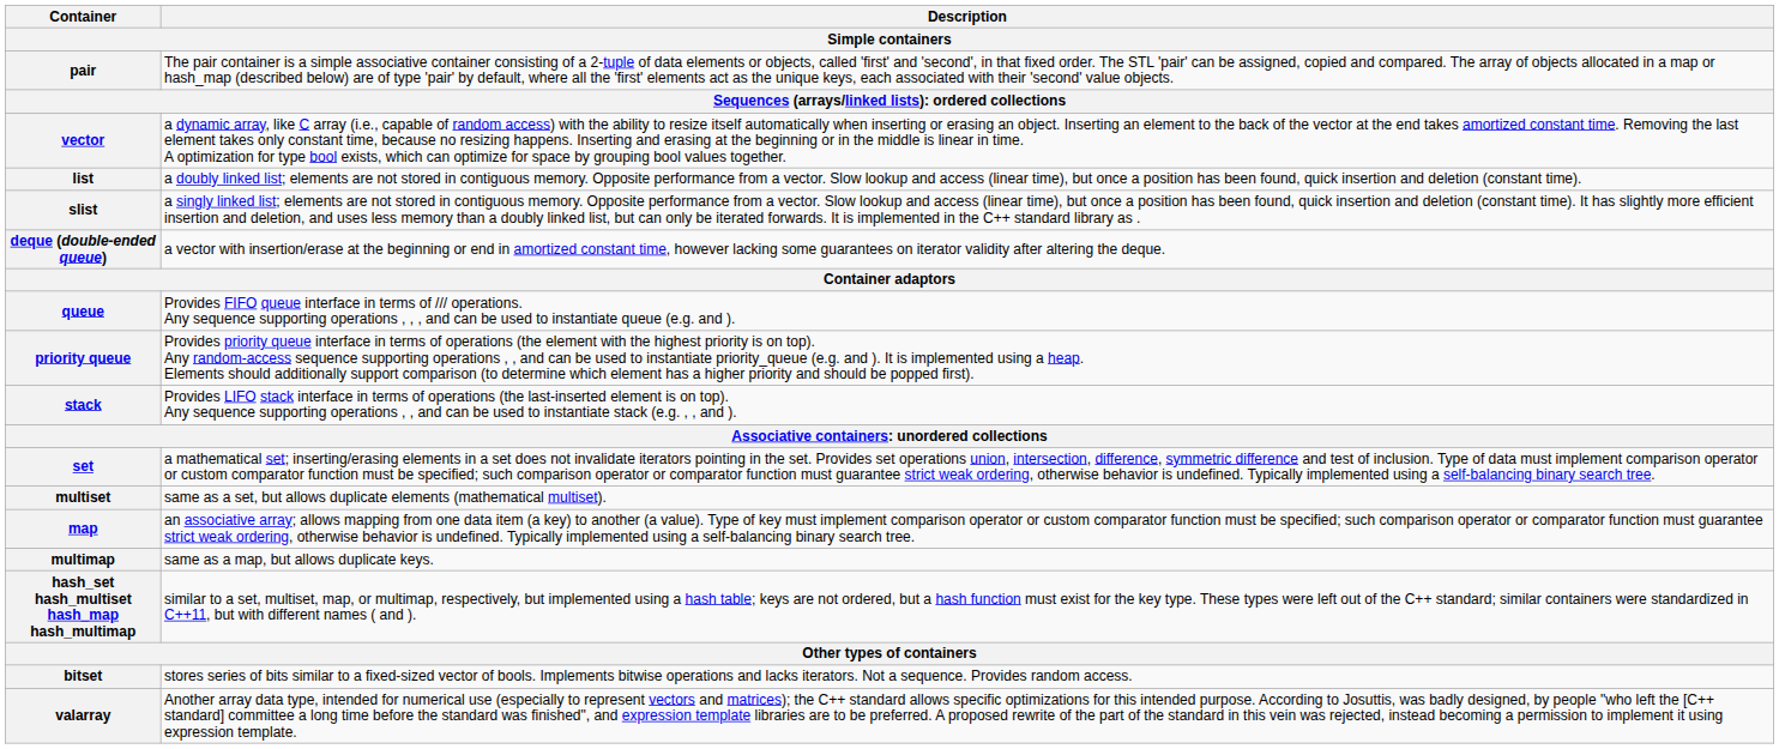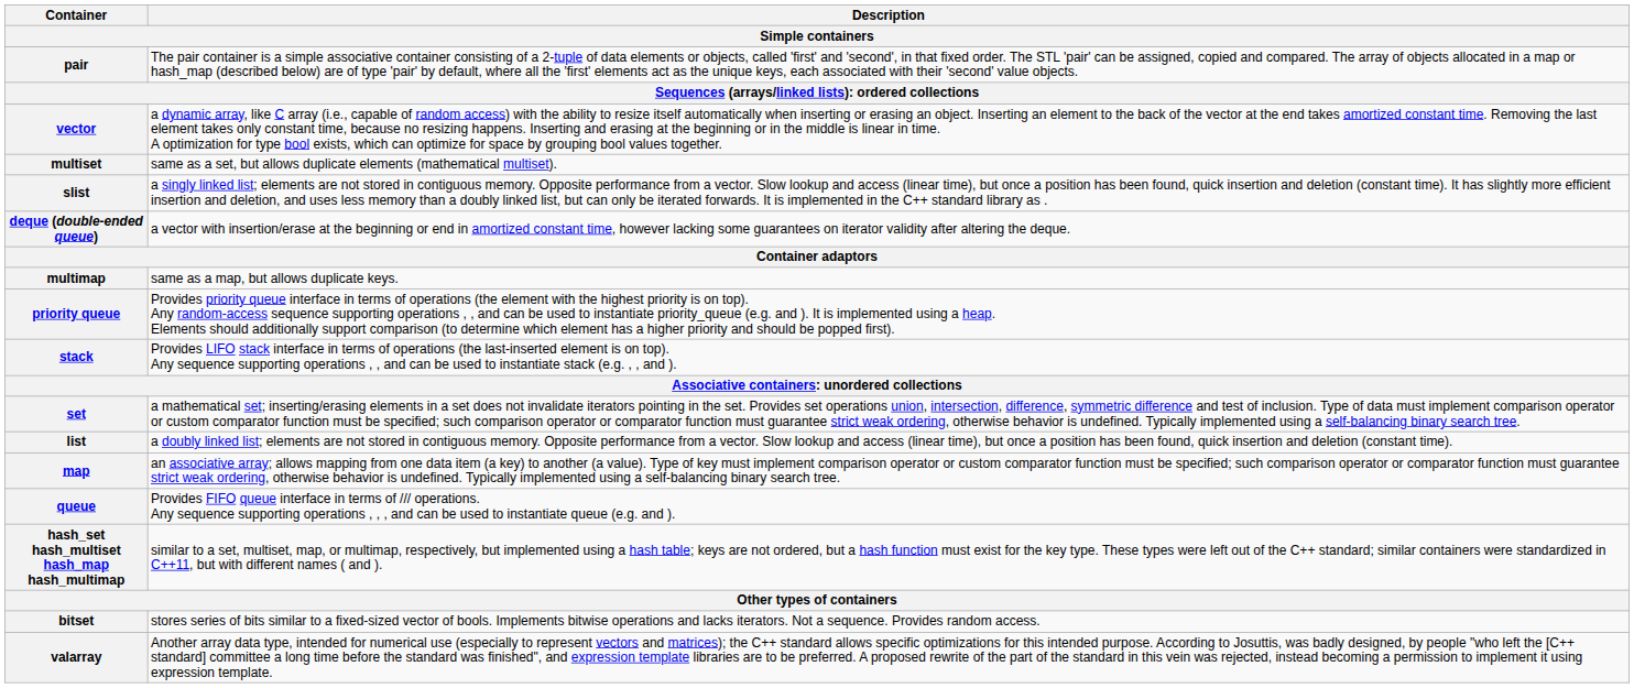 <table class="wikitable">
 <tr>
 <th>Container</th>
 <th>Description</th>
 </tr>
 <tr>
 <th colspan="2">Simple containers</th>
 </tr>
 <tr>
 <th>pair</th>
 <td>The pair container is a simple associative container consisting of a 2-<a href='#'>tuple</a> of data elements or objects, called 'first' and 'second', in that fixed order. The STL 'pair' can be assigned, copied and compared. The array of objects allocated in a map or hash_map (described below) are of type 'pair' by default, where all the 'first' elements act as the unique keys, each associated with their 'second' value objects.</td>
 </tr>
 <tr>
 <th colspan=2><a href='#'>Sequences</a> (arrays/<a href='#'>linked lists</a>): ordered collections</th>
 </tr>
 <tr>
 <th><a href='#'>vector</a></th>
 <td>a <a href='#'>dynamic array</a>, like <a href='#'>C</a> array (i.e., capable of <a href='#'>random access</a>) with the ability to resize itself automatically when inserting or erasing an object. Inserting an element to the back of the vector at the end takes <a href='#'>amortized constant time</a>. Removing the last element takes only constant time, because no resizing happens. Inserting and erasing at the beginning or in the middle is linear in time.<br>A optimization for type <a href='#'>bool</a> exists, which can optimize for space by grouping bool values together.</td>
 </tr>
 <tr>
-<th>list</th>
-<td>a <a href='#'>doubly linked list</a>; elements are not stored in contiguous memory. Opposite performance from a vector. Slow lookup and access (linear time), but once a position has been found, quick insertion and deletion (constant time).</td>
+<th>multiset</th>
+<td>same as a set, but allows duplicate elements (mathematical <a href='#'>multiset</a>).</td>
 </tr>
 <tr>
 <th>slist<br></th>
 <td>a <a href='#'>singly linked list</a>; elements are not stored in contiguous memory. Opposite performance from a vector. Slow lookup and access (linear time), but once a position has been found, quick insertion and deletion (constant time). It has slightly more efficient insertion and deletion, and uses less memory than a doubly linked list, but can only be iterated forwards. It is implemented in the C++ standard library as .</td>
 </tr>
 <tr>
 <th><a href='#'>deque</a> (<em>double-ended <a href='#'>queue</a></em>)</th>
 <td>a vector with insertion/erase at the beginning or end in <a href='#'>amortized constant time</a>, however lacking some guarantees on iterator validity after altering the deque.</td>
 </tr>
 <tr>
 <th colspan=2>Container adaptors</th>
 </tr>
 <tr>
-<th><a href='#'>queue</a></th>
-<td>Provides <a href='#'>FIFO</a> <a href='#'>queue</a> interface in terms of /// operations.<br>Any sequence supporting operations , , , and  can be used to instantiate queue (e.g.  and ).</td>
+<th>multimap</th>
+<td>same as a map, but allows duplicate keys.</td>
 </tr>
 <tr>
 <th><a href='#'>priority queue</a></th>
 <td>Provides <a href='#'>priority queue</a> interface in terms of  operations (the element with the highest priority is on top).<br>Any <a href='#'>random-access</a> sequence supporting operations , , and  can be used to instantiate priority_queue (e.g.  and ). It is implemented using a <a href='#'>heap</a>.<br>Elements should additionally support comparison (to determine which element has a higher priority and should be popped first).</td>
 </tr>
 <tr>
 <th><a href='#'>stack</a></th>
 <td>Provides <a href='#'>LIFO</a> <a href='#'>stack</a> interface in terms of  operations (the last-inserted element is on top).<br>Any sequence supporting operations , , and  can be used to instantiate stack (e.g. , , and ).</td>
 </tr>
 <tr>
 <th colspan=2><a href='#'>Associative containers</a>: unordered collections</th>
 </tr>
 <tr>
 <th><a href='#'>set</a></th>
 <td>a mathematical <a href='#'>set</a>; inserting/erasing elements in a set does not invalidate iterators pointing in the set. Provides set operations <a href='#'>union</a>, <a href='#'>intersection</a>, <a href='#'>difference</a>, <a href='#'>symmetric difference</a> and test of inclusion. Type of data must implement comparison operator  or custom comparator function must be specified; such comparison operator or comparator function must guarantee <a href='#'>strict weak ordering</a>, otherwise behavior is undefined. Typically implemented using a <a href='#'>self-balancing binary search tree</a>.</td>
 </tr>
 <tr>
-<th>multiset</th>
-<td>same as a set, but allows duplicate elements (mathematical <a href='#'>multiset</a>).</td>
+<th>list</th>
+<td>a <a href='#'>doubly linked list</a>; elements are not stored in contiguous memory. Opposite performance from a vector. Slow lookup and access (linear time), but once a position has been found, quick insertion and deletion (constant time).</td>
 </tr>
 <tr>
 <th><a href='#'>map</a></th>
 <td>an <a href='#'>associative array</a>; allows mapping from one data item (a key) to another (a value). Type of key must implement comparison operator  or custom comparator function must be specified; such comparison operator or comparator function must guarantee <a href='#'>strict weak ordering</a>, otherwise behavior is undefined. Typically implemented using a self-balancing binary search tree.</td>
 </tr>
 <tr>
-<th>multimap</th>
-<td>same as a map, but allows duplicate keys.</td>
+<th><a href='#'>queue</a></th>
+<td>Provides <a href='#'>FIFO</a> <a href='#'>queue</a> interface in terms of /// operations.<br>Any sequence supporting operations , , , and  can be used to instantiate queue (e.g.  and ).</td>
 </tr>
 <tr>
 <th>hash_set<br>hash_multiset<br><a href='#'>hash_map</a><br>hash_multimap</th>
 <td>similar to a set, multiset, map, or multimap, respectively, but implemented using a <a href='#'>hash table</a>; keys are not ordered, but a <a href='#'>hash function</a> must exist for the key type. These types were left out of the C++ standard; similar containers were standardized in <a href='#'>C++11</a>, but with different names ( and ).</td>
 </tr>
 <tr>
 <th colspan=2>Other types of containers</th>
 </tr>
 <tr>
 <th>bitset</th>
 <td>stores series of bits similar to a fixed-sized vector of bools. Implements bitwise operations and lacks iterators. Not a sequence. Provides random access.</td>
 </tr>
 <tr>
 <th>valarray</th>
 <td>Another array data type, intended for numerical use (especially to represent <a href='#'>vectors</a> and <a href='#'>matrices</a>); the C++ standard allows specific optimizations for this intended purpose. According to Josuttis,  was badly designed, by people "who left the [C++ standard] committee a long time before the standard was finished", and <a href='#'>expression template</a> libraries are to be preferred. A proposed rewrite of the  part of the standard in this vein was rejected, instead becoming a permission to implement it using expression template.</td>
 </tr>
 </table>
